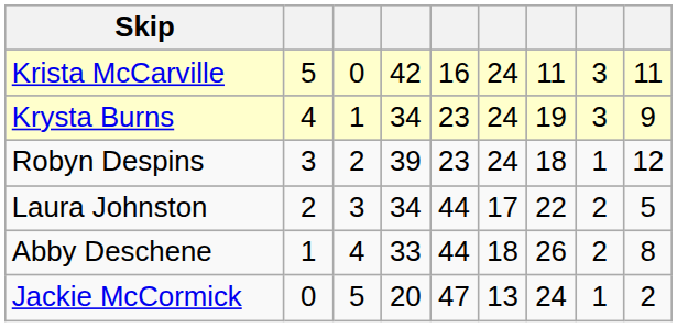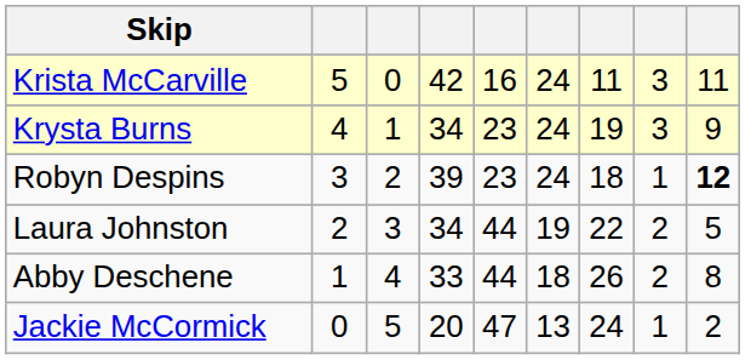 <table class=wikitable style="text-align:center;">
 <tr>
 <th width=150>Skip</th>
 <th width=20></th>
 <th width=20></th>
 <th width=20></th>
 <th width=20></th>
 <th width=20></th>
 <th width=20></th>
 <th width=20></th>
 <th width=20></th>
 </tr>
 <tr bgcolor=#ffffcc>
 <td style="text-align:left;"><a href='#'>Krista McCarville</a></td>
 <td>5</td>
 <td>0</td>
 <td>42</td>
 <td>16</td>
 <td>24</td>
 <td>11</td>
 <td>3</td>
 <td>11</td>
 </tr>
 <tr bgcolor=#ffffcc>
 <td style="text-align:left;"><a href='#'>Krysta Burns</a></td>
 <td>4</td>
 <td>1</td>
 <td>34</td>
 <td>23</td>
 <td>24</td>
 <td>19</td>
 <td>3</td>
 <td>9</td>
 </tr>
 <tr>
 <td style="text-align:left;">Robyn Despins</td>
 <td>3</td>
 <td>2</td>
 <td>39</td>
 <td>23</td>
 <td>24</td>
 <td>18</td>
 <td>1</td>
-<td>12</td>
+<td><strong>12</strong></td>
 </tr>
 <tr>
 <td style="text-align:left;">Laura Johnston</td>
 <td>2</td>
 <td>3</td>
 <td>34</td>
 <td>44</td>
-<td>17</td>
+<td>19</td>
 <td>22</td>
 <td>2</td>
 <td>5</td>
 </tr>
 <tr>
 <td style="text-align:left;">Abby Deschene</td>
 <td>1</td>
 <td>4</td>
 <td>33</td>
 <td>44</td>
 <td>18</td>
 <td>26</td>
 <td>2</td>
 <td>8</td>
 </tr>
 <tr>
 <td style="text-align:left;"><a href='#'>Jackie McCormick</a></td>
 <td>0</td>
 <td>5</td>
 <td>20</td>
 <td>47</td>
 <td>13</td>
 <td>24</td>
 <td>1</td>
 <td>2</td>
 </tr>
 </table>
